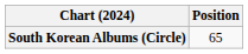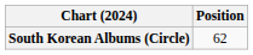 <table class="wikitable plainrowheaders" style="text-align:center">
 <tr>
 <th scope="col">Chart (2024)</th>
 <th scope="col">Position</th>
 </tr>
 <tr>
 <th scope="row">South Korean Albums (Circle)</th>
-<td>65</td>
+<td>62</td>
 </tr>
 </table>
